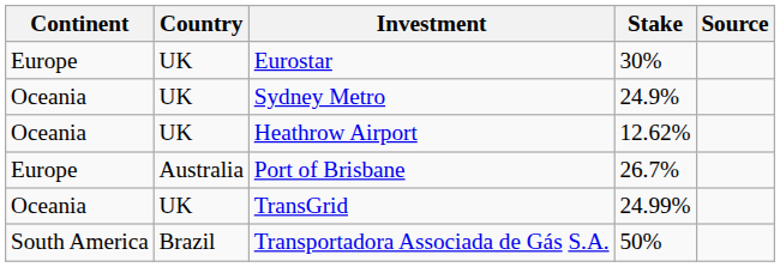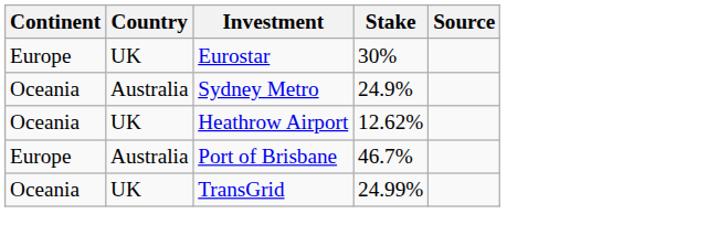 <table class="wikitable sortable">
 <tr>
 <th>Continent</th>
 <th>Country</th>
 <th>Investment</th>
 <th>Stake</th>
 <th>Source</th>
 </tr>
 <tr>
 <td>Europe</td>
 <td>UK</td>
 <td><a href='#'>Eurostar</a></td>
 <td>30%</td>
 <td></td>
 </tr>
 <tr>
 <td>Oceania</td>
-<td>UK</td>
+<td>Australia</td>
 <td><a href='#'>Sydney Metro</a></td>
 <td>24.9%</td>
 <td></td>
 </tr>
 <tr>
 <td>Oceania</td>
 <td>UK</td>
 <td><a href='#'>Heathrow Airport</a></td>
 <td>12.62%</td>
 <td></td>
 </tr>
 <tr>
 <td>Europe</td>
 <td>Australia</td>
 <td><a href='#'>Port of Brisbane</a></td>
-<td>26.7%</td>
+<td>46.7%</td>
 <td></td>
 </tr>
 <tr>
 <td>Oceania</td>
 <td>UK</td>
 <td><a href='#'>TransGrid</a></td>
 <td>24.99%</td>
 <td></td>
 </tr>
-<tr>
-<td>South America</td>
-<td>Brazil</td>
-<td><a href='#'>Transportadora Associada de Gás</a> <a href='#'>S.A.</a></td>
-<td>50%</td>
-<td></td>
-</tr>
 </table>
